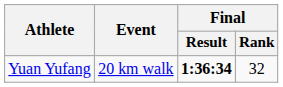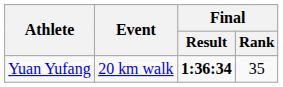 <table class=wikitable style="font-size:90%">
 <tr>
 <th rowspan="2">Athlete</th>
 <th rowspan="2">Event</th>
 <th colspan="2">Final</th>
 </tr>
 <tr style="font-size:95%">
 <th>Result</th>
 <th>Rank</th>
 </tr>
 <tr align=center>
 <td align=left><a href='#'>Yuan Yufang</a></td>
 <td align=left><a href='#'>20 km walk</a></td>
 <td><strong>1:36:34</strong></td>
-<td>32</td>
+<td>35</td>
 </tr>
 </table>
